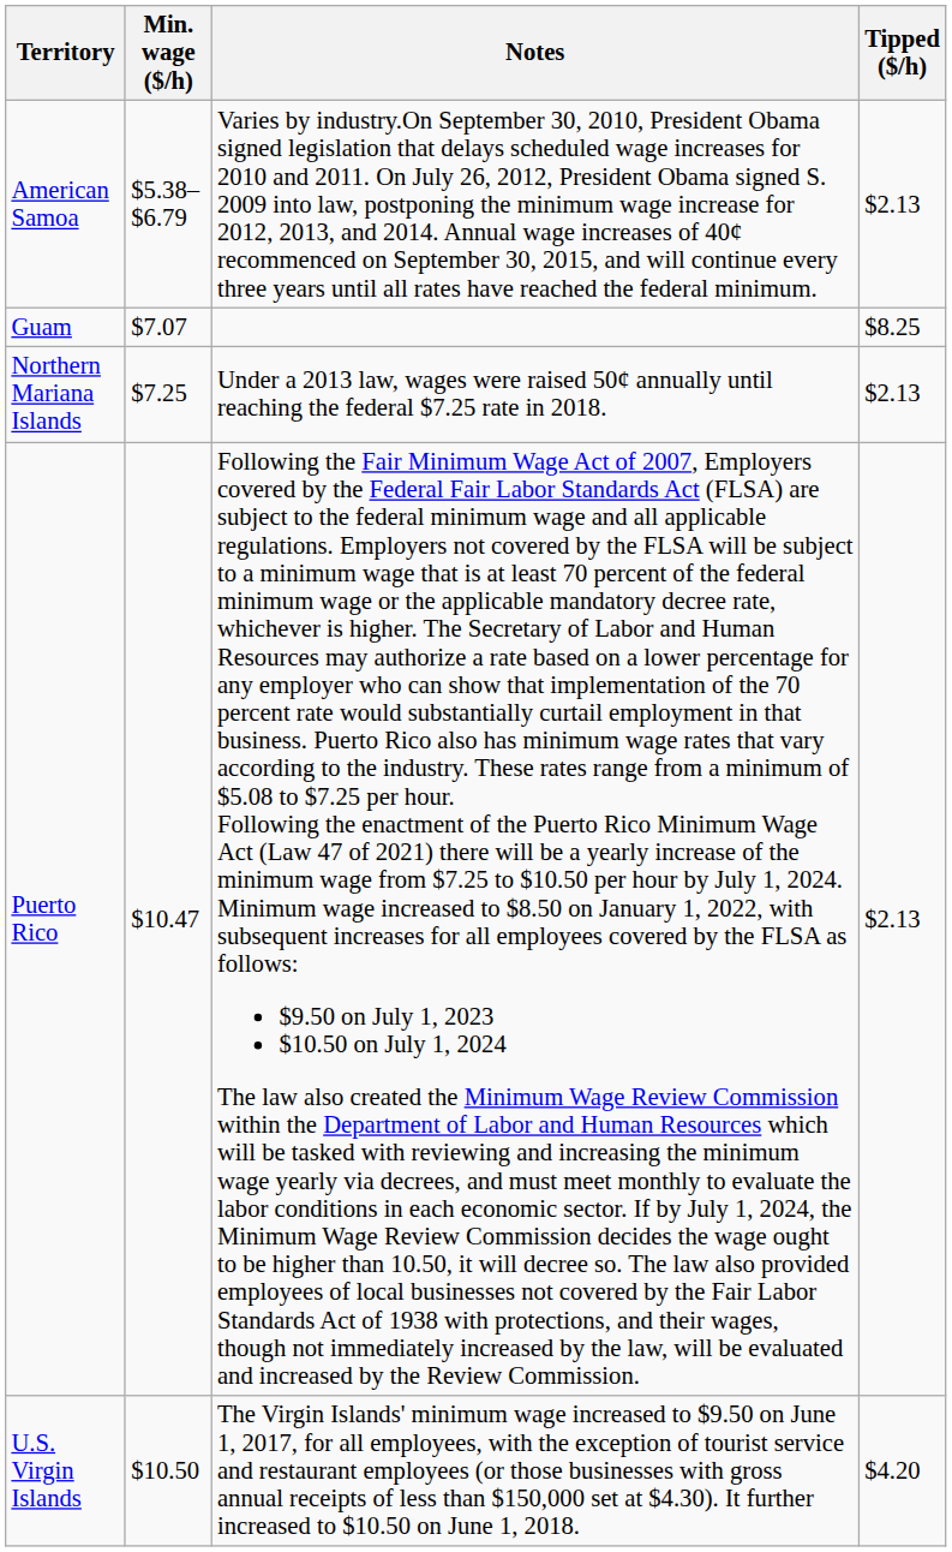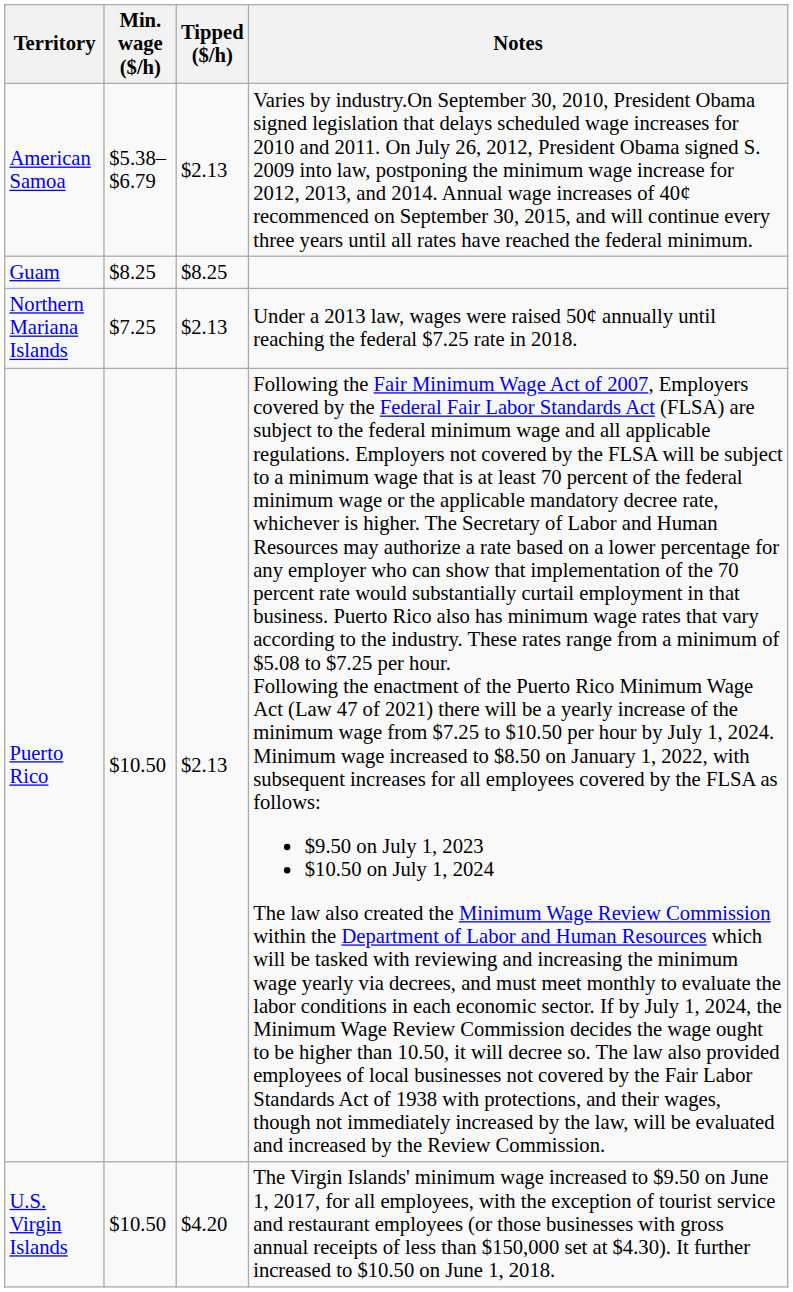 <table class="wikitable sortable">
 <tr>
 <th>Territory</th>
 <th>Min. wage ($/h)</th>
+<th>Tipped<br>($/h)</th>
 <th class="unsortable">Notes</th>
-<th>Tipped<br>($/h)</th>
 </tr>
 <tr>
 <td><a href='#'>American Samoa</a></td>
 <td>$5.38–$6.79</td>
+<td>$2.13</td>
 <td>Varies by industry.On September 30, 2010, President Obama signed legislation that delays scheduled wage increases for 2010 and 2011. On July 26, 2012, President Obama signed S. 2009 into law, postponing the minimum wage increase for 2012, 2013, and 2014. Annual wage increases of 40¢ recommenced on September 30, 2015, and will continue every three years until all rates have reached the federal minimum.</td>
-<td>$2.13</td>
 </tr>
 <tr>
 <td><a href='#'>Guam</a></td>
-<td>$7.07</td>
+<td>$8.25</td>
+<td>$8.25</td>
 <td></td>
-<td>$8.25</td>
 </tr>
 <tr>
 <td><a href='#'>Northern Mariana Islands</a></td>
 <td>$7.25</td>
+<td>$2.13</td>
 <td>Under a 2013 law, wages were raised 50¢ annually until reaching the federal $7.25 rate in 2018.</td>
-<td>$2.13</td>
 </tr>
 <tr>
 <td><a href='#'>Puerto Rico</a></td>
-<td>$10.47</td>
+<td>$10.50</td>
+<td>$2.13</td>
 <td>Following the <a href='#'>Fair Minimum Wage Act of 2007</a>, Employers covered by the <a href='#'>Federal Fair Labor Standards Act</a> (FLSA) are subject to the federal minimum wage and all applicable regulations. Employers not covered by the FLSA will be subject to a minimum wage that is at least 70 percent of the federal minimum wage or the applicable mandatory decree rate, whichever is higher. The Secretary of Labor and Human Resources may authorize a rate based on a lower percentage for any employer who can show that implementation of the 70 percent rate would substantially curtail employment in that business. Puerto Rico also has minimum wage rates that vary according to the industry. These rates range from a minimum of $5.08 to $7.25 per hour.<br>Following the enactment of the Puerto Rico Minimum Wage Act (Law 47 of 2021) there will be a yearly increase of the minimum wage from $7.25 to $10.50 per hour by July 1, 2024.<br>Minimum wage increased to $8.50 on January 1, 2022, with subsequent increases for all employees covered by the FLSA as follows:<ul><li>$9.50 on July 1, 2023</li><li>$10.50 on July 1, 2024</li></ul>The law also created the <a href='#'>Minimum Wage Review Commission</a> within the <a href='#'>Department of Labor and Human Resources</a> which will be tasked with reviewing and increasing the minimum wage yearly via decrees, and must meet monthly to evaluate the labor conditions in each economic sector. If by July 1, 2024, the Minimum Wage Review Commission decides the wage ought to be higher than 10.50, it will decree so. The law also provided employees of local businesses not covered by the Fair Labor Standards Act of 1938 with protections, and their wages, though not immediately increased by the law, will be evaluated and increased by the Review Commission.</td>
-<td>$2.13</td>
 </tr>
 <tr>
 <td><a href='#'>U.S. Virgin Islands</a></td>
 <td>$10.50</td>
+<td>$4.20</td>
 <td>The Virgin Islands' minimum wage increased to $9.50 on June 1, 2017, for all employees, with the exception of tourist service and restaurant employees (or those businesses with gross annual receipts of less than $150,000 set at $4.30). It further increased to $10.50 on June 1, 2018.</td>
-<td>$4.20</td>
 </tr>
 </table>
